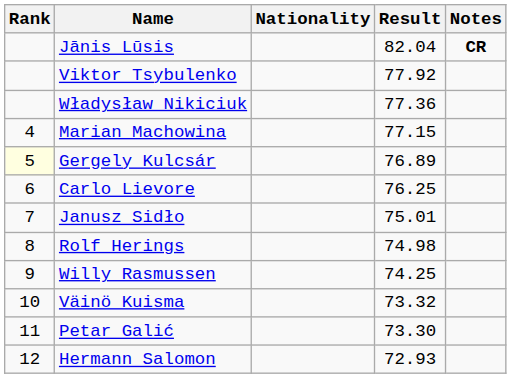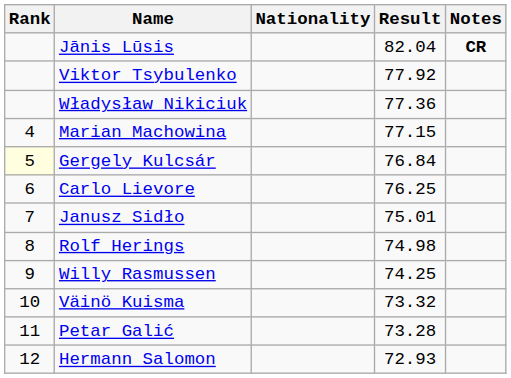 <table class="wikitable sortable" style="text-align:center">
 <tr>
 <th>Rank</th>
 <th>Name</th>
 <th>Nationality</th>
 <th>Result</th>
 <th>Notes</th>
 </tr>
 <tr>
 <td></td>
 <td align=left><a href='#'>Jānis Lūsis</a></td>
 <td align=left></td>
 <td>82.04</td>
 <td><strong>CR</strong></td>
 </tr>
 <tr>
 <td></td>
 <td align=left><a href='#'>Viktor Tsybulenko</a></td>
 <td align=left></td>
 <td>77.92</td>
 <td></td>
 </tr>
 <tr>
 <td></td>
 <td align=left><a href='#'>Władysław Nikiciuk</a></td>
 <td align=left></td>
 <td>77.36</td>
 <td></td>
 </tr>
 <tr>
 <td>4</td>
 <td align=left><a href='#'>Marian Machowina</a></td>
 <td align=left></td>
 <td>77.15</td>
 <td></td>
 </tr>
 <tr>
 <td style="background: lightyellow;">5</td>
 <td align=left><a href='#'>Gergely Kulcsár</a></td>
 <td align=left></td>
-<td>76.89</td>
+<td>76.84</td>
 <td></td>
 </tr>
 <tr>
 <td>6</td>
 <td align=left><a href='#'>Carlo Lievore</a></td>
 <td align=left></td>
 <td>76.25</td>
 <td></td>
 </tr>
 <tr>
 <td>7</td>
 <td align=left><a href='#'>Janusz Sidło</a></td>
 <td align=left></td>
 <td>75.01</td>
 <td></td>
 </tr>
 <tr>
 <td>8</td>
 <td align=left><a href='#'>Rolf Herings</a></td>
 <td align=left></td>
 <td>74.98</td>
 <td></td>
 </tr>
 <tr>
 <td>9</td>
 <td align=left><a href='#'>Willy Rasmussen</a></td>
 <td align=left></td>
 <td>74.25</td>
 <td></td>
 </tr>
 <tr>
 <td>10</td>
 <td align=left><a href='#'>Väinö Kuisma</a></td>
 <td align=left></td>
 <td>73.32</td>
 <td></td>
 </tr>
 <tr>
 <td>11</td>
 <td align=left><a href='#'>Petar Galić</a></td>
 <td align=left></td>
-<td>73.30</td>
+<td>73.28</td>
 <td></td>
 </tr>
 <tr>
 <td>12</td>
 <td align=left><a href='#'>Hermann Salomon</a></td>
 <td align=left></td>
 <td>72.93</td>
 <td></td>
 </tr>
 </table>
